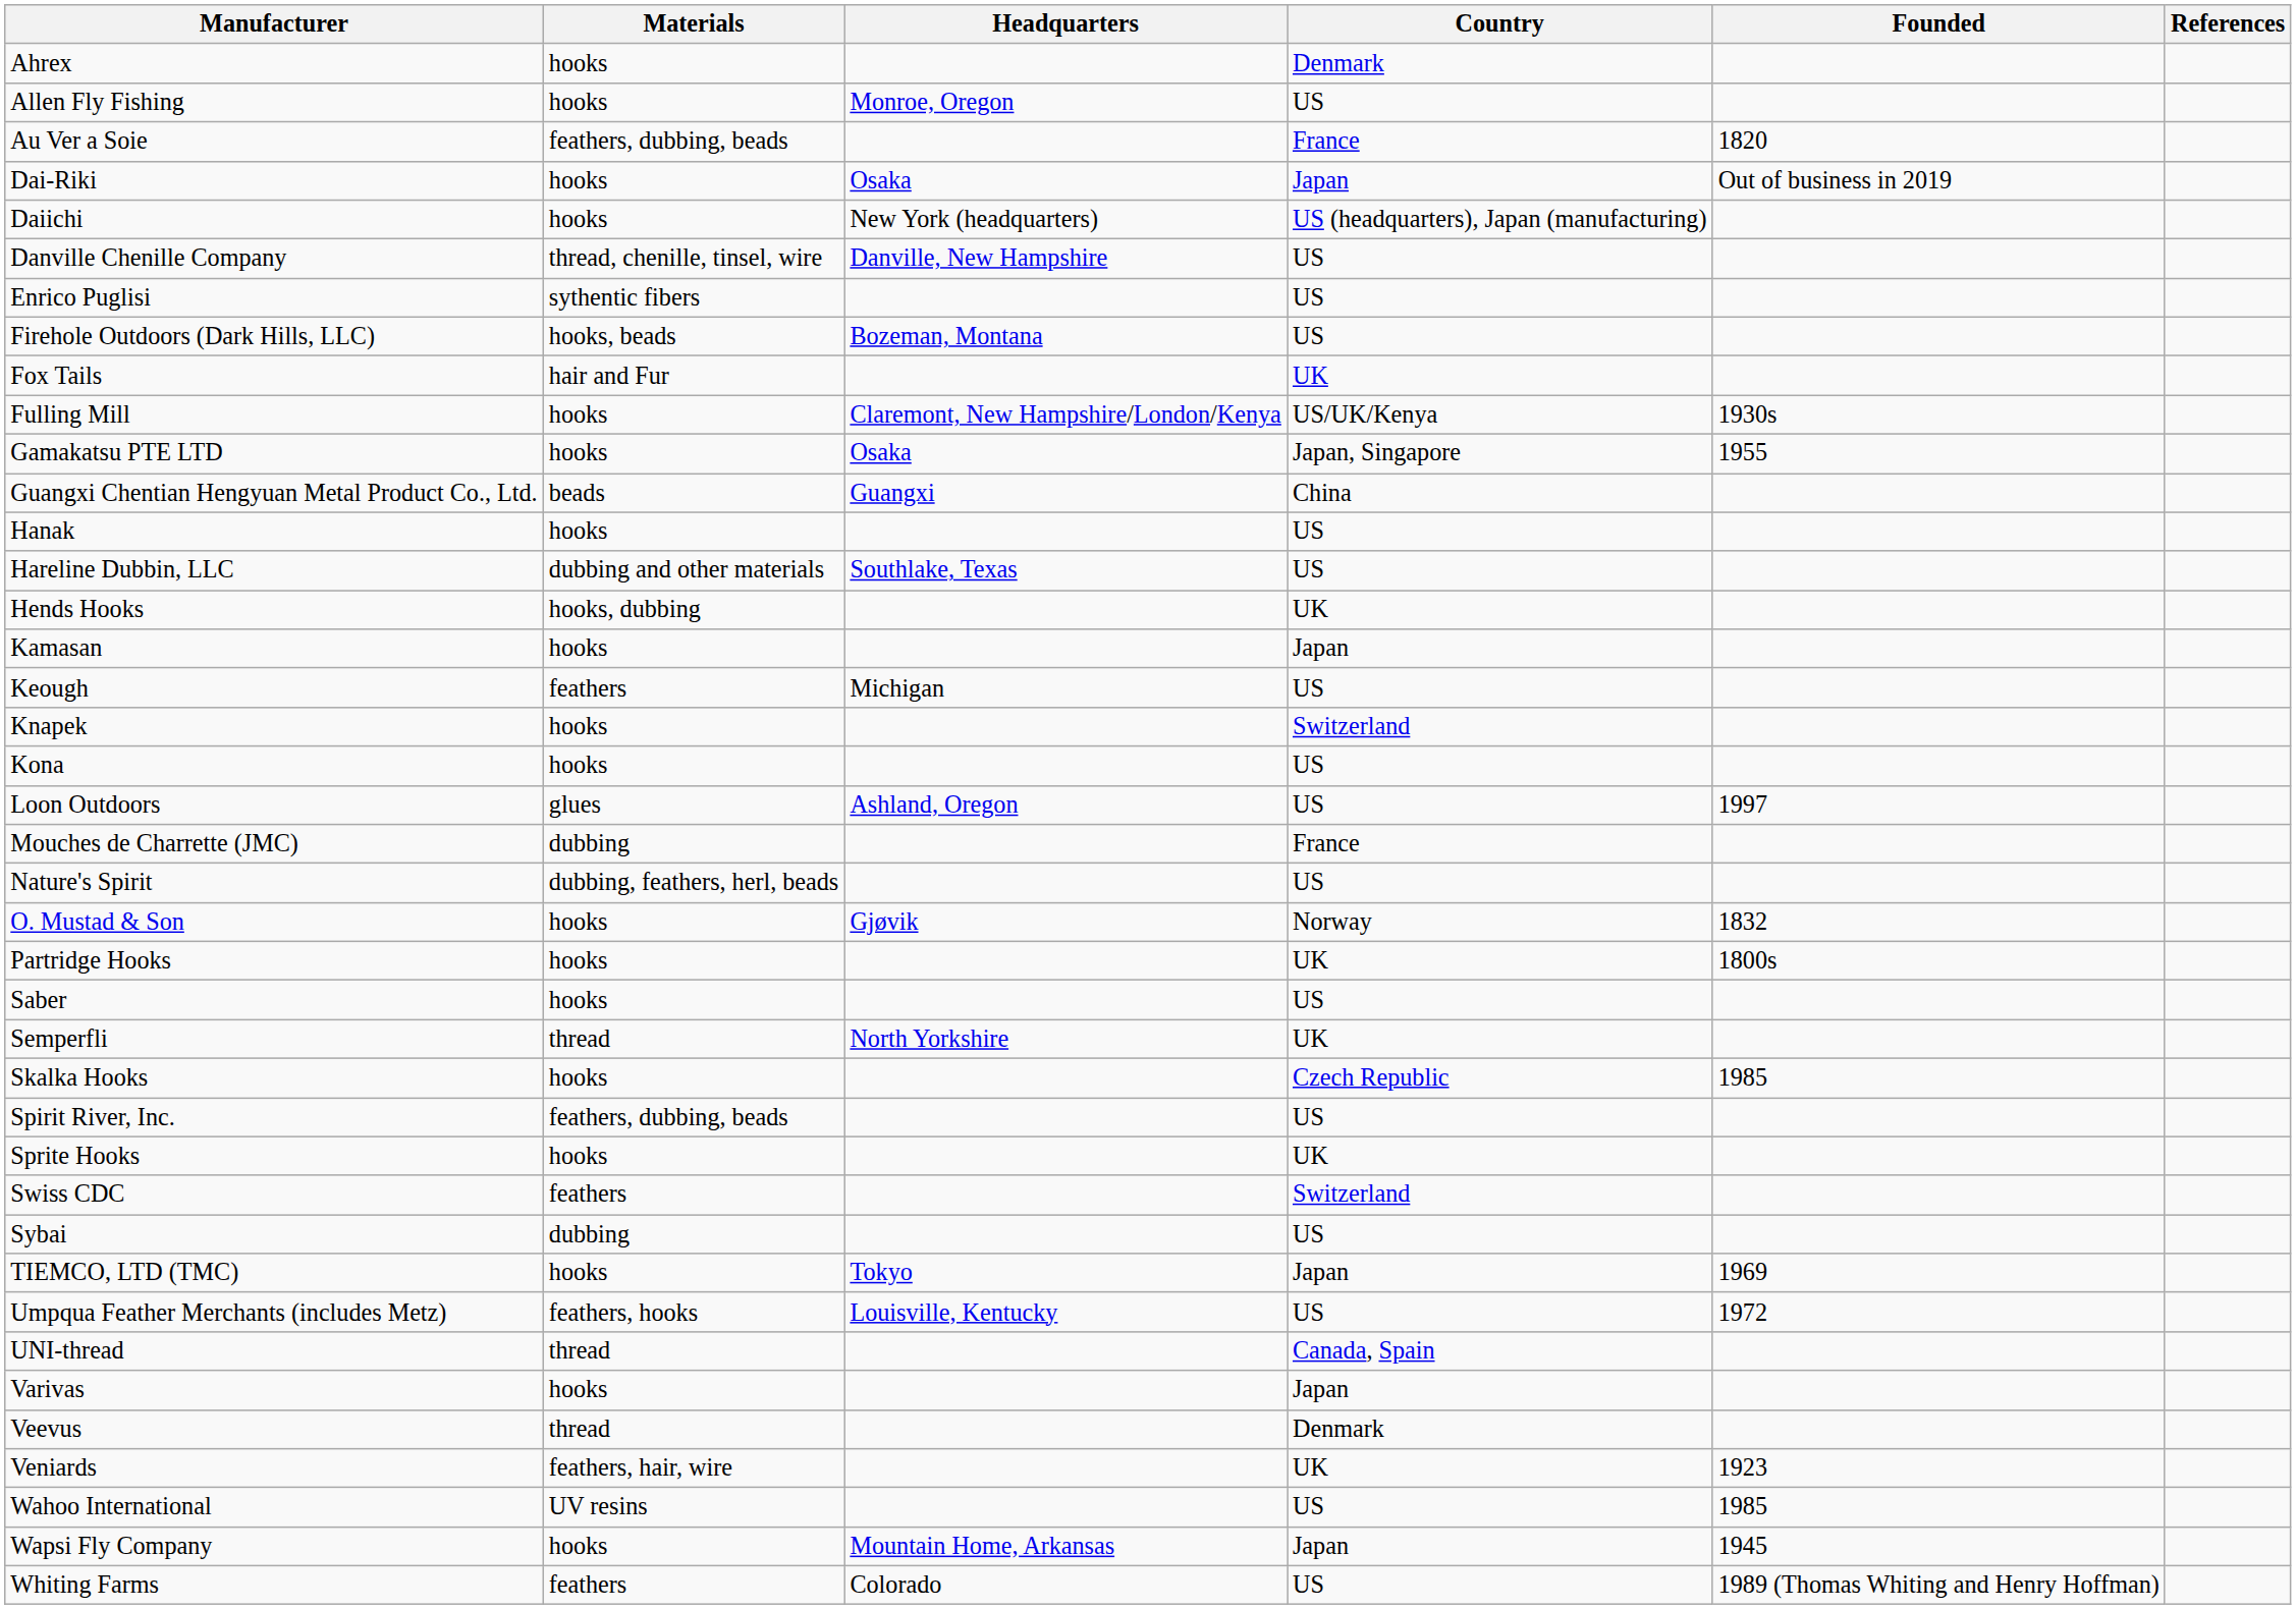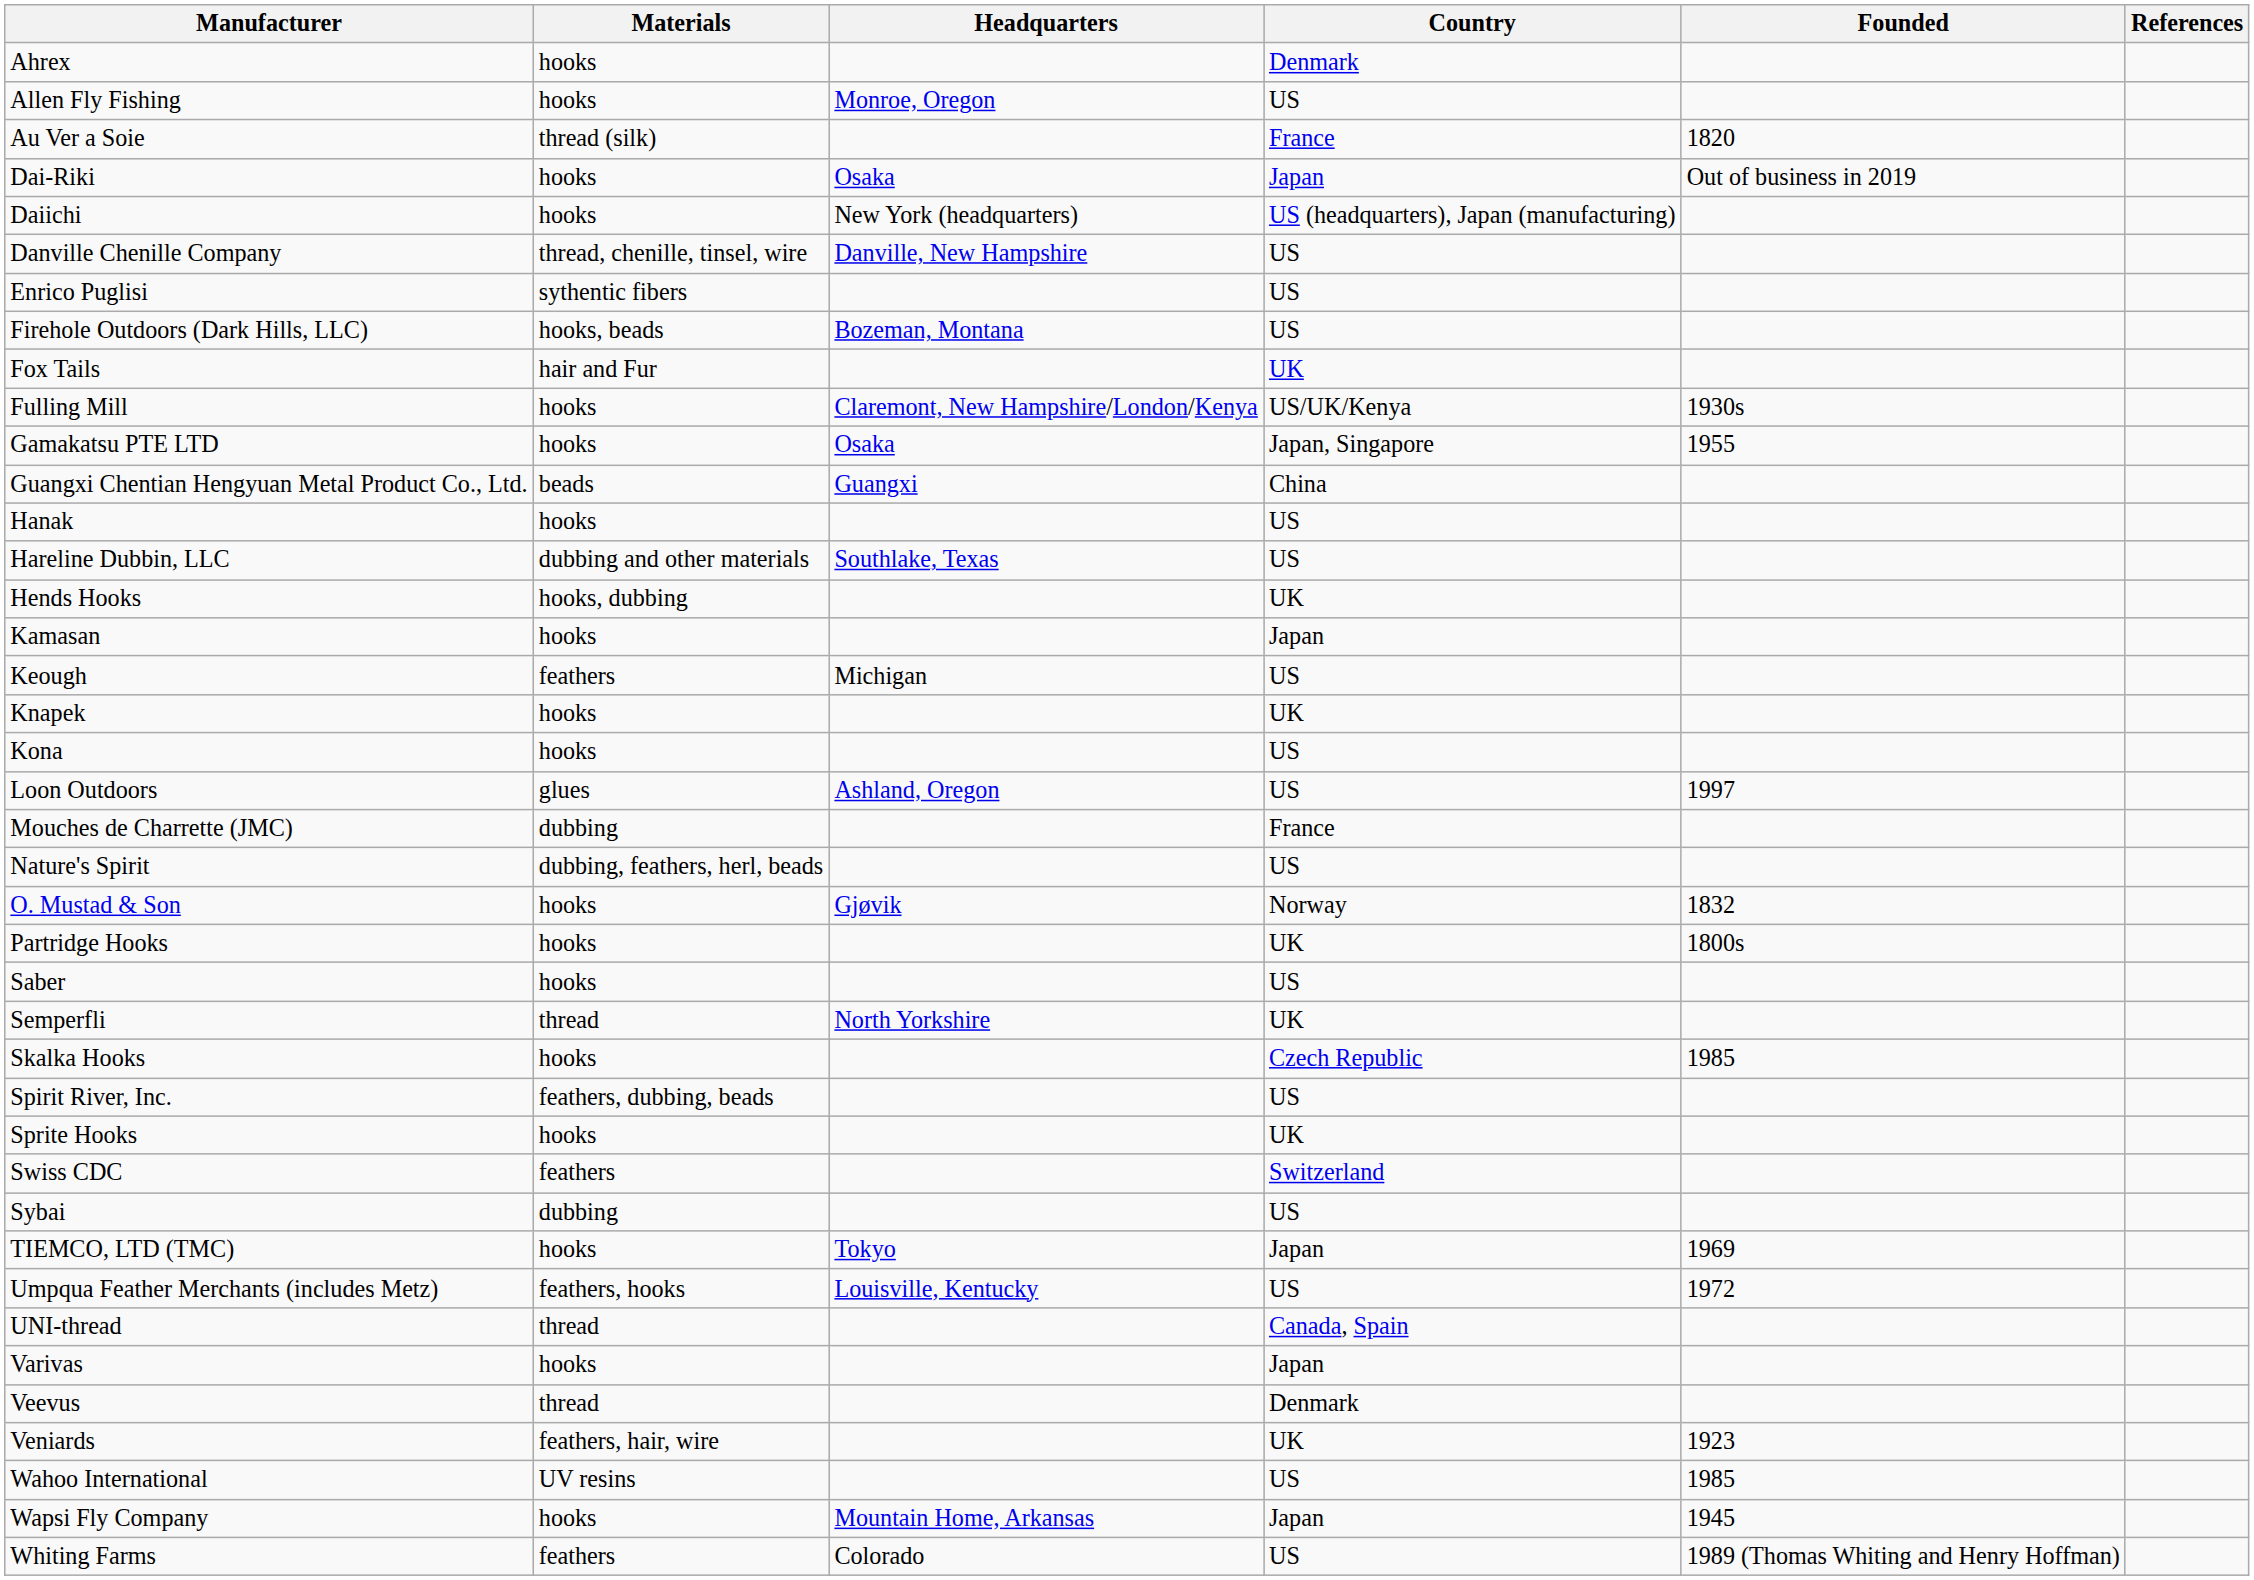 <table class="wikitable plainrowheaders sortable" summary="Manufacturers of Fly Tying Materials">
 <tr>
 <th>Manufacturer</th>
 <th>Materials</th>
 <th>Headquarters</th>
 <th>Country</th>
 <th>Founded</th>
 <th>References</th>
 </tr>
 <tr>
 <td>Ahrex</td>
 <td>hooks</td>
 <td></td>
 <td><a href='#'>Denmark</a></td>
 <td></td>
 <td></td>
 </tr>
 <tr>
 <td>Allen Fly Fishing</td>
 <td>hooks</td>
 <td><a href='#'>Monroe, Oregon</a></td>
 <td>US</td>
 <td></td>
 <td></td>
 </tr>
 <tr>
 <td>Au Ver a Soie</td>
-<td>feathers, dubbing, beads</td>
+<td>thread (silk)</td>
 <td></td>
 <td><a href='#'>France</a></td>
 <td>1820</td>
 <td></td>
 </tr>
 <tr>
 <td>Dai-Riki</td>
 <td>hooks</td>
 <td><a href='#'>Osaka</a></td>
 <td><a href='#'>Japan</a></td>
 <td>Out of business in 2019</td>
 <td></td>
 </tr>
 <tr>
 <td>Daiichi</td>
 <td>hooks</td>
 <td>New York (headquarters)</td>
 <td><a href='#'>US</a> (headquarters), Japan (manufacturing)</td>
 <td></td>
 <td></td>
 </tr>
 <tr>
 <td>Danville Chenille Company</td>
 <td>thread, chenille, tinsel, wire</td>
 <td><a href='#'>Danville, New Hampshire</a></td>
 <td>US</td>
 <td></td>
 <td></td>
 </tr>
 <tr>
 <td>Enrico Puglisi</td>
 <td>sythentic fibers</td>
 <td></td>
 <td>US</td>
 <td></td>
 <td></td>
 </tr>
 <tr>
 <td>Firehole Outdoors (Dark Hills, LLC)</td>
 <td>hooks, beads</td>
 <td><a href='#'>Bozeman, Montana</a></td>
 <td>US</td>
 <td></td>
 <td></td>
 </tr>
 <tr>
 <td>Fox Tails</td>
 <td>hair and Fur</td>
 <td></td>
 <td><a href='#'>UK</a></td>
 <td></td>
 <td></td>
 </tr>
 <tr>
 <td>Fulling Mill</td>
 <td>hooks</td>
 <td><a href='#'>Claremont, New Hampshire</a>/<a href='#'>London</a>/<a href='#'>Kenya</a></td>
 <td>US/UK/Kenya</td>
 <td>1930s</td>
 <td></td>
 </tr>
 <tr>
 <td>Gamakatsu PTE LTD</td>
 <td>hooks</td>
 <td><a href='#'>Osaka</a></td>
 <td>Japan, Singapore</td>
 <td>1955</td>
 <td></td>
 </tr>
 <tr>
 <td>Guangxi Chentian Hengyuan Metal Product Co., Ltd.</td>
 <td>beads</td>
 <td><a href='#'>Guangxi</a></td>
 <td>China</td>
 <td></td>
 <td></td>
 </tr>
 <tr>
 <td>Hanak</td>
 <td>hooks</td>
 <td></td>
 <td>US</td>
 <td></td>
 <td></td>
 </tr>
 <tr>
 <td>Hareline Dubbin, LLC</td>
 <td>dubbing and other materials</td>
 <td><a href='#'>Southlake, Texas</a></td>
 <td>US</td>
 <td></td>
 <td></td>
 </tr>
 <tr>
 <td>Hends Hooks</td>
 <td>hooks, dubbing</td>
 <td></td>
 <td>UK</td>
 <td></td>
 <td></td>
 </tr>
 <tr>
 <td>Kamasan</td>
 <td>hooks</td>
 <td></td>
 <td>Japan</td>
 <td></td>
 <td></td>
 </tr>
 <tr>
 <td>Keough</td>
 <td>feathers</td>
 <td>Michigan</td>
 <td>US</td>
 <td></td>
 <td></td>
 </tr>
 <tr>
 <td>Knapek</td>
 <td>hooks</td>
 <td></td>
-<td><a href='#'>Switzerland</a></td>
+<td>UK</td>
 <td></td>
 <td></td>
 </tr>
 <tr>
 <td>Kona</td>
 <td>hooks</td>
 <td></td>
 <td>US</td>
 <td></td>
 <td></td>
 </tr>
 <tr>
 <td>Loon Outdoors</td>
 <td>glues</td>
 <td><a href='#'>Ashland, Oregon</a></td>
 <td>US</td>
 <td>1997</td>
 <td></td>
 </tr>
 <tr>
 <td>Mouches de Charrette (JMC)</td>
 <td>dubbing</td>
 <td></td>
 <td>France</td>
 <td></td>
 <td></td>
 </tr>
 <tr>
 <td>Nature's Spirit</td>
 <td>dubbing, feathers, herl, beads</td>
 <td></td>
 <td>US</td>
 <td></td>
 <td></td>
 </tr>
 <tr>
 <td><a href='#'>O. Mustad & Son</a></td>
 <td>hooks</td>
 <td><a href='#'>Gjøvik</a></td>
 <td>Norway</td>
 <td>1832</td>
 <td></td>
 </tr>
 <tr>
 <td>Partridge Hooks</td>
 <td>hooks</td>
 <td></td>
 <td>UK</td>
 <td>1800s</td>
 <td></td>
 </tr>
 <tr>
 <td>Saber</td>
 <td>hooks</td>
 <td></td>
 <td>US</td>
 <td></td>
 <td></td>
 </tr>
 <tr>
 <td>Semperfli</td>
 <td>thread</td>
 <td><a href='#'>North Yorkshire</a></td>
 <td>UK</td>
 <td></td>
 <td></td>
 </tr>
 <tr>
 <td>Skalka Hooks</td>
 <td>hooks</td>
 <td></td>
 <td><a href='#'>Czech Republic</a></td>
 <td>1985</td>
 <td></td>
 </tr>
 <tr>
 <td>Spirit River, Inc.</td>
 <td>feathers, dubbing, beads</td>
 <td></td>
 <td>US</td>
 <td></td>
 <td></td>
 </tr>
 <tr>
 <td>Sprite Hooks</td>
 <td>hooks</td>
 <td></td>
 <td>UK</td>
 <td></td>
 <td></td>
 </tr>
 <tr>
 <td>Swiss CDC</td>
 <td>feathers</td>
 <td></td>
 <td><a href='#'>Switzerland</a></td>
 <td></td>
 <td></td>
 </tr>
 <tr>
 <td>Sybai</td>
 <td>dubbing</td>
 <td></td>
 <td>US</td>
 <td></td>
 <td></td>
 </tr>
 <tr>
 <td>TIEMCO, LTD (TMC)</td>
 <td>hooks</td>
 <td><a href='#'>Tokyo</a></td>
 <td>Japan</td>
 <td>1969</td>
 <td></td>
 </tr>
 <tr>
 <td>Umpqua Feather Merchants (includes Metz)</td>
 <td>feathers, hooks</td>
 <td><a href='#'>Louisville,  Kentucky</a></td>
 <td>US</td>
 <td>1972</td>
 <td></td>
 </tr>
 <tr>
 <td>UNI-thread</td>
 <td>thread</td>
 <td></td>
 <td><a href='#'>Canada</a>, <a href='#'>Spain</a></td>
 <td></td>
 <td></td>
 </tr>
 <tr>
 <td>Varivas</td>
 <td>hooks</td>
 <td></td>
 <td>Japan</td>
 <td></td>
 <td></td>
 </tr>
 <tr>
 <td>Veevus</td>
 <td>thread</td>
 <td></td>
 <td>Denmark</td>
 <td></td>
 <td></td>
 </tr>
 <tr>
 <td>Veniards</td>
 <td>feathers, hair, wire</td>
 <td></td>
 <td>UK</td>
 <td>1923</td>
 <td></td>
 </tr>
 <tr>
 <td>Wahoo International</td>
 <td>UV resins</td>
 <td></td>
 <td>US</td>
 <td>1985</td>
 <td></td>
 </tr>
 <tr>
 <td>Wapsi Fly Company</td>
 <td>hooks</td>
 <td><a href='#'>Mountain Home, Arkansas</a></td>
 <td>Japan</td>
 <td>1945</td>
 <td></td>
 </tr>
 <tr>
 <td>Whiting Farms</td>
 <td>feathers</td>
 <td>Colorado</td>
 <td>US</td>
 <td>1989 (Thomas Whiting and Henry Hoffman)</td>
 <td></td>
 </tr>
 </table>
